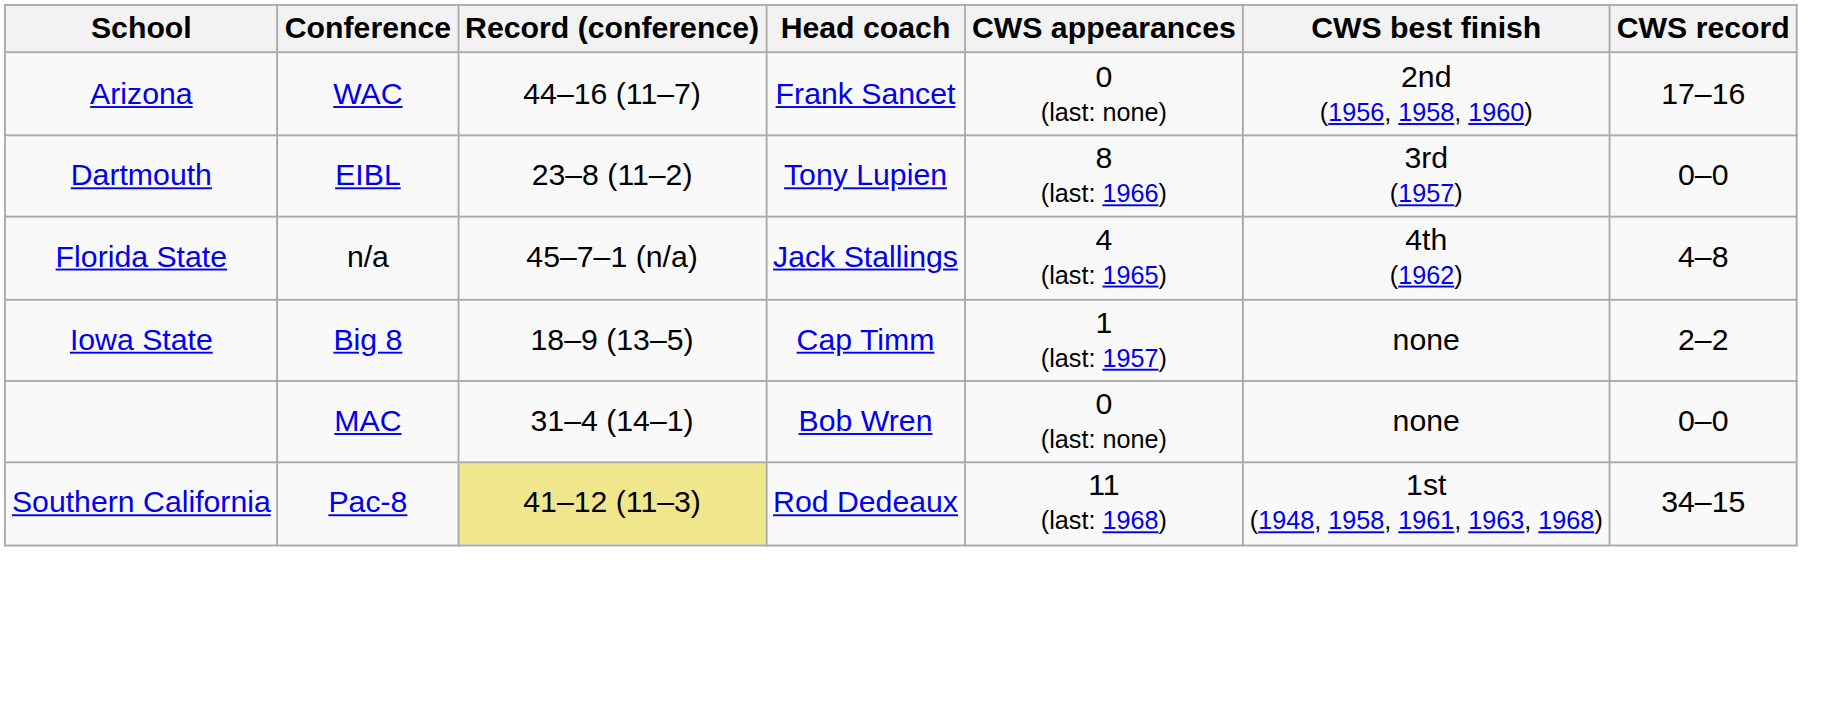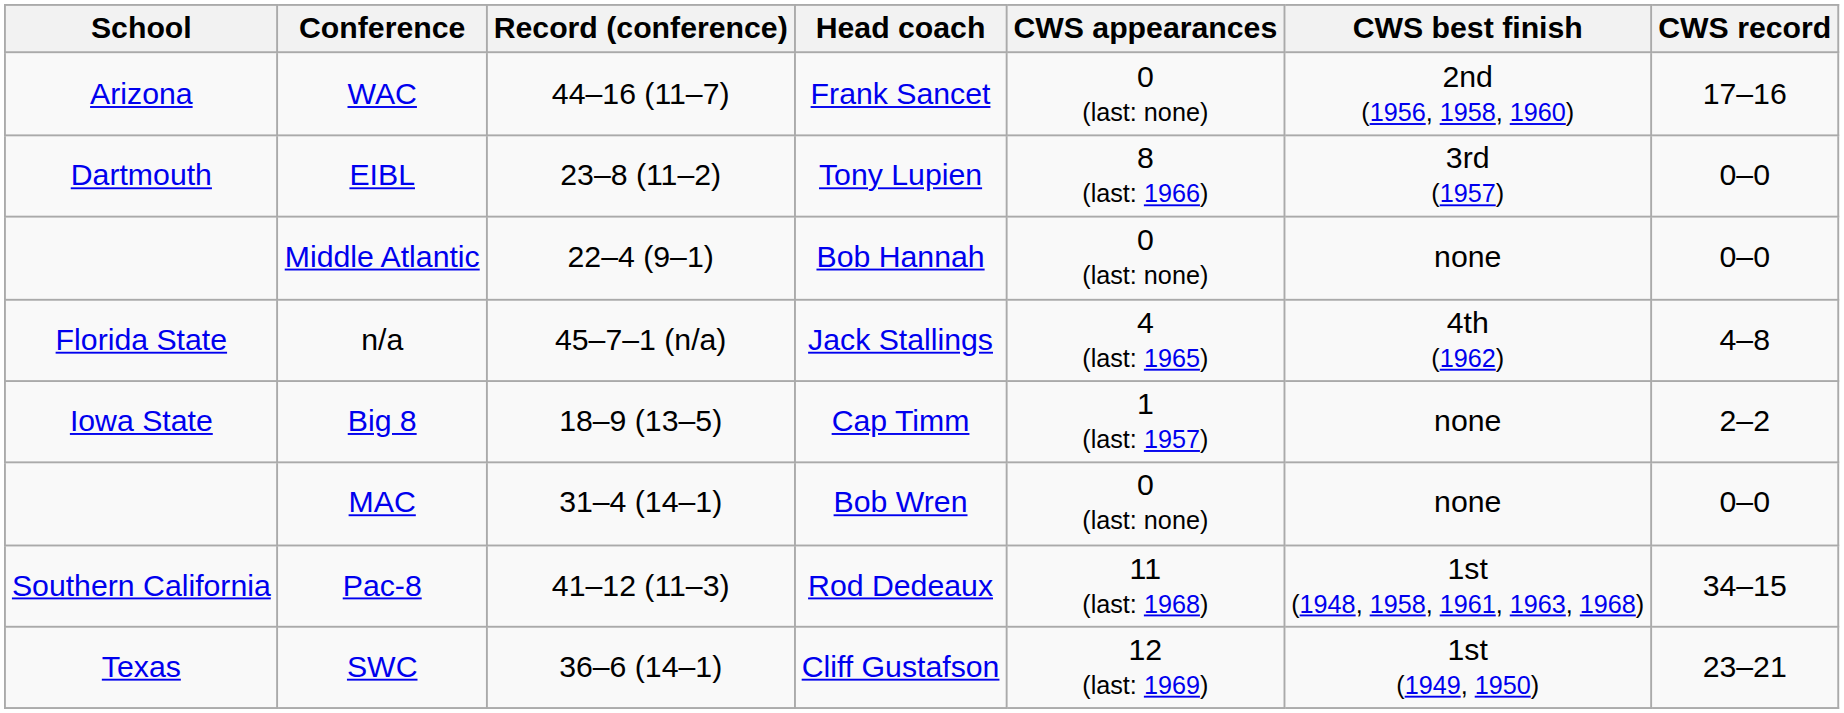 <table class="wikitable">
 <tr>
 <th>School</th>
 <th>Conference</th>
 <th>Record (conference)</th>
 <th>Head coach</th>
 <th>CWS appearances</th>
 <th>CWS best finish</th>
 <th>CWS record</th>
 </tr>
 <tr align=center>
 <td><a href='#'>Arizona</a></td>
 <td><a href='#'>WAC</a></td>
 <td>44–16 (11–7)</td>
 <td><a href='#'>Frank Sancet</a></td>
 <td>0<br><small>(last: none)</small></td>
 <td>2nd<br><small>(<a href='#'>1956</a>, <a href='#'>1958</a>, <a href='#'>1960</a>)</small></td>
 <td>17–16</td>
 </tr>
 <tr align=center>
 <td><a href='#'>Dartmouth</a></td>
 <td><a href='#'>EIBL</a></td>
 <td>23–8 (11–2)</td>
 <td><a href='#'>Tony Lupien</a></td>
 <td>8<br><small>(last: <a href='#'>1966</a>)</small></td>
 <td>3rd<br><small>(<a href='#'>1957</a>)</small></td>
+<td>0–0</td>
+</tr>
+<tr align=center>
+<td></td>
+<td><a href='#'>Middle Atlantic</a></td>
+<td>22–4 (9–1)</td>
+<td><a href='#'>Bob Hannah</a></td>
+<td>0<br><small>(last: none)</small></td>
+<td>none</td>
 <td>0–0</td>
 </tr>
 <tr align=center>
 <td><a href='#'>Florida State</a></td>
 <td>n/a</td>
 <td>45–7–1 (n/a)</td>
 <td><a href='#'>Jack Stallings</a></td>
 <td>4<br><small>(last: <a href='#'>1965</a>)</small></td>
 <td>4th<br><small>(<a href='#'>1962</a>)</small></td>
 <td>4–8</td>
 </tr>
 <tr align=center>
 <td><a href='#'>Iowa State</a></td>
 <td><a href='#'>Big 8</a></td>
 <td>18–9 (13–5)</td>
 <td><a href='#'>Cap Timm</a></td>
 <td>1<br><small>(last: <a href='#'>1957</a>)</small></td>
 <td>none</td>
 <td>2–2</td>
 </tr>
 <tr align=center>
 <td></td>
 <td><a href='#'>MAC</a></td>
 <td>31–4 (14–1)</td>
 <td><a href='#'>Bob Wren</a></td>
 <td>0<br><small>(last: none)</small></td>
 <td>none</td>
 <td>0–0</td>
 </tr>
 <tr align=center>
 <td><a href='#'>Southern California</a></td>
 <td><a href='#'>Pac-8</a></td>
-<td style="background: khaki;">41–12 (11–3)</td>
+<td>41–12 (11–3)</td>
 <td><a href='#'>Rod Dedeaux</a></td>
 <td>11<br><small>(last: <a href='#'>1968</a>)</small></td>
 <td>1st<br><small>(<a href='#'>1948</a>, <a href='#'>1958</a>, <a href='#'>1961</a>, <a href='#'>1963</a>, <a href='#'>1968</a>)</small></td>
 <td>34–15</td>
 </tr>
+<tr align=center>
+<td><a href='#'>Texas</a></td>
+<td><a href='#'>SWC</a></td>
+<td>36–6 (14–1)</td>
+<td><a href='#'>Cliff Gustafson</a></td>
+<td>12<br><small>(last: <a href='#'>1969</a>)</small></td>
+<td>1st<br><small>(<a href='#'>1949</a>, <a href='#'>1950</a>)</small></td>
+<td>23–21</td>
+</tr>
 </table>
